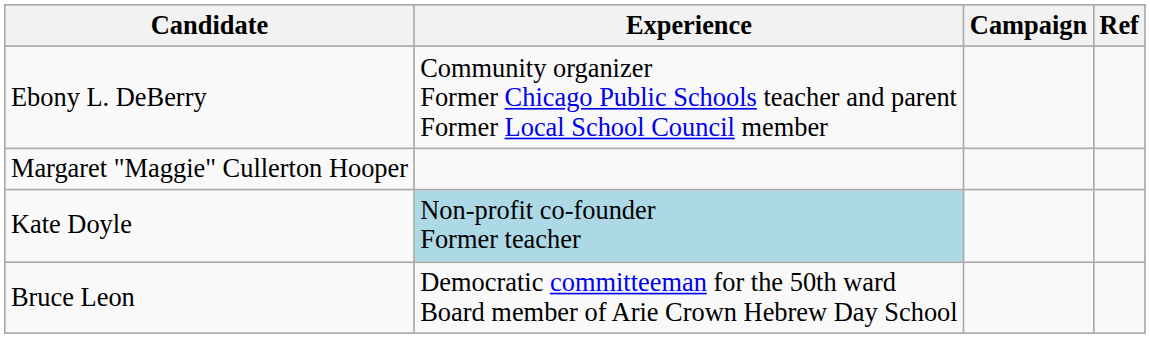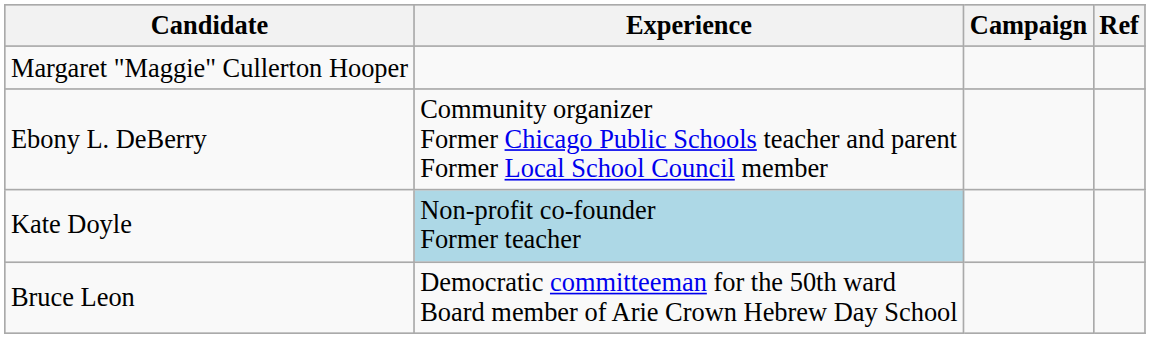 <table class="wikitable">
 <tr>
 <th>Candidate</th>
 <th>Experience</th>
 <th>Campaign</th>
 <th>Ref</th>
 </tr>
 <tr>
-<td>Ebony L. DeBerry</td>
-<td>Community organizer<br>Former <a href='#'>Chicago Public Schools</a> teacher and parent<br>Former <a href='#'>Local School Council</a> member</td>
+<td>Margaret "Maggie" Cullerton Hooper</td>
+<td></td>
 <td></td>
 <td></td>
 </tr>
 <tr>
-<td>Margaret "Maggie" Cullerton Hooper</td>
-<td></td>
+<td>Ebony L. DeBerry</td>
+<td>Community organizer<br>Former <a href='#'>Chicago Public Schools</a> teacher and parent<br>Former <a href='#'>Local School Council</a> member</td>
 <td></td>
 <td></td>
 </tr>
 <tr>
 <td>Kate Doyle</td>
 <td style="background: lightblue;">Non-profit co-founder<br>Former teacher</td>
 <td></td>
 <td></td>
 </tr>
 <tr>
 <td>Bruce Leon</td>
 <td>Democratic <a href='#'>committeeman</a> for the 50th ward<br>Board member of Arie Crown Hebrew Day School</td>
 <td></td>
 <td></td>
 </tr>
 </table>
